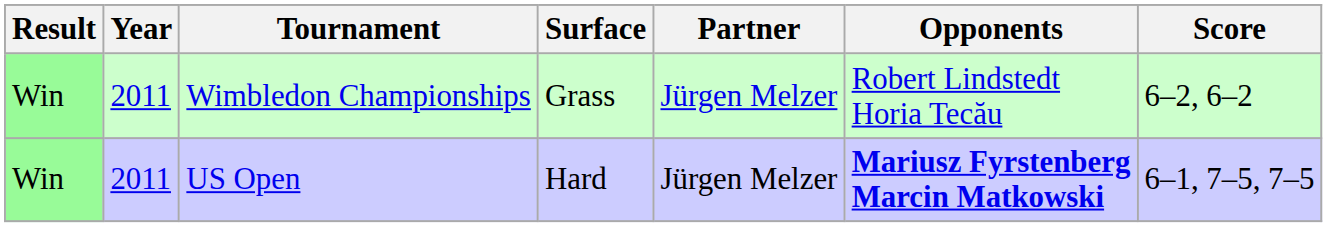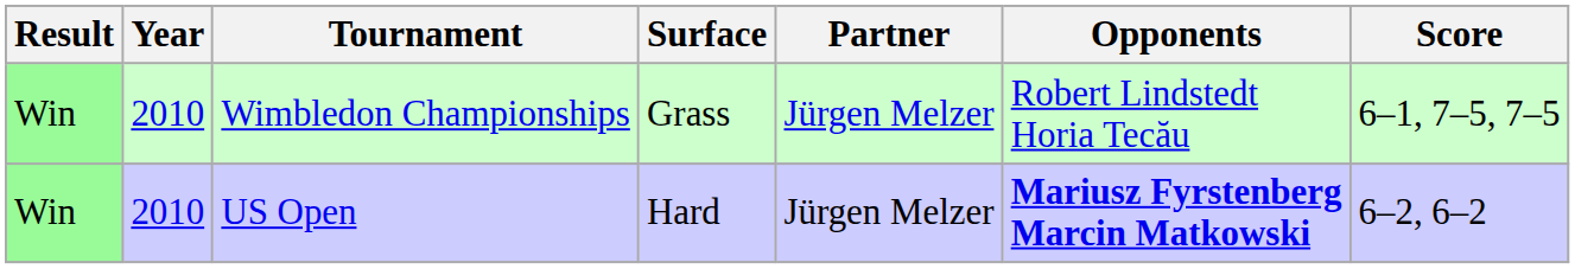 <table class="sortable wikitable">
 <tr>
 <th>Result</th>
 <th>Year</th>
 <th>Tournament</th>
 <th>Surface</th>
 <th>Partner</th>
 <th>Opponents</th>
 <th class="unsortable">Score</th>
 </tr>
 <tr bgcolor=CCFFCC>
 <td bgcolor=98FB98>Win</td>
-<td><a href='#'>2011</a></td>
+<td><a href='#'>2010</a></td>
 <td><a href='#'>Wimbledon Championships</a></td>
 <td>Grass</td>
 <td> <a href='#'>Jürgen Melzer</a></td>
 <td> <a href='#'>Robert Lindstedt</a><br> <a href='#'>Horia Tecău</a></td>
-<td>6–2, 6–2</td>
+<td>6–1, 7–5, 7–5</td>
 </tr>
 <tr bgcolor=CCCCFF>
 <td bgcolor=98FB98>Win</td>
-<td><a href='#'>2011</a></td>
+<td><a href='#'>2010</a></td>
 <td><a href='#'>US Open</a></td>
 <td>Hard</td>
 <td> Jürgen Melzer</td>
 <td><strong> <a href='#'>Mariusz Fyrstenberg</a><br> <a href='#'>Marcin Matkowski</a></strong></td>
-<td>6–1, 7–5, 7–5</td>
+<td>6–2, 6–2</td>
 </tr>
 </table>
